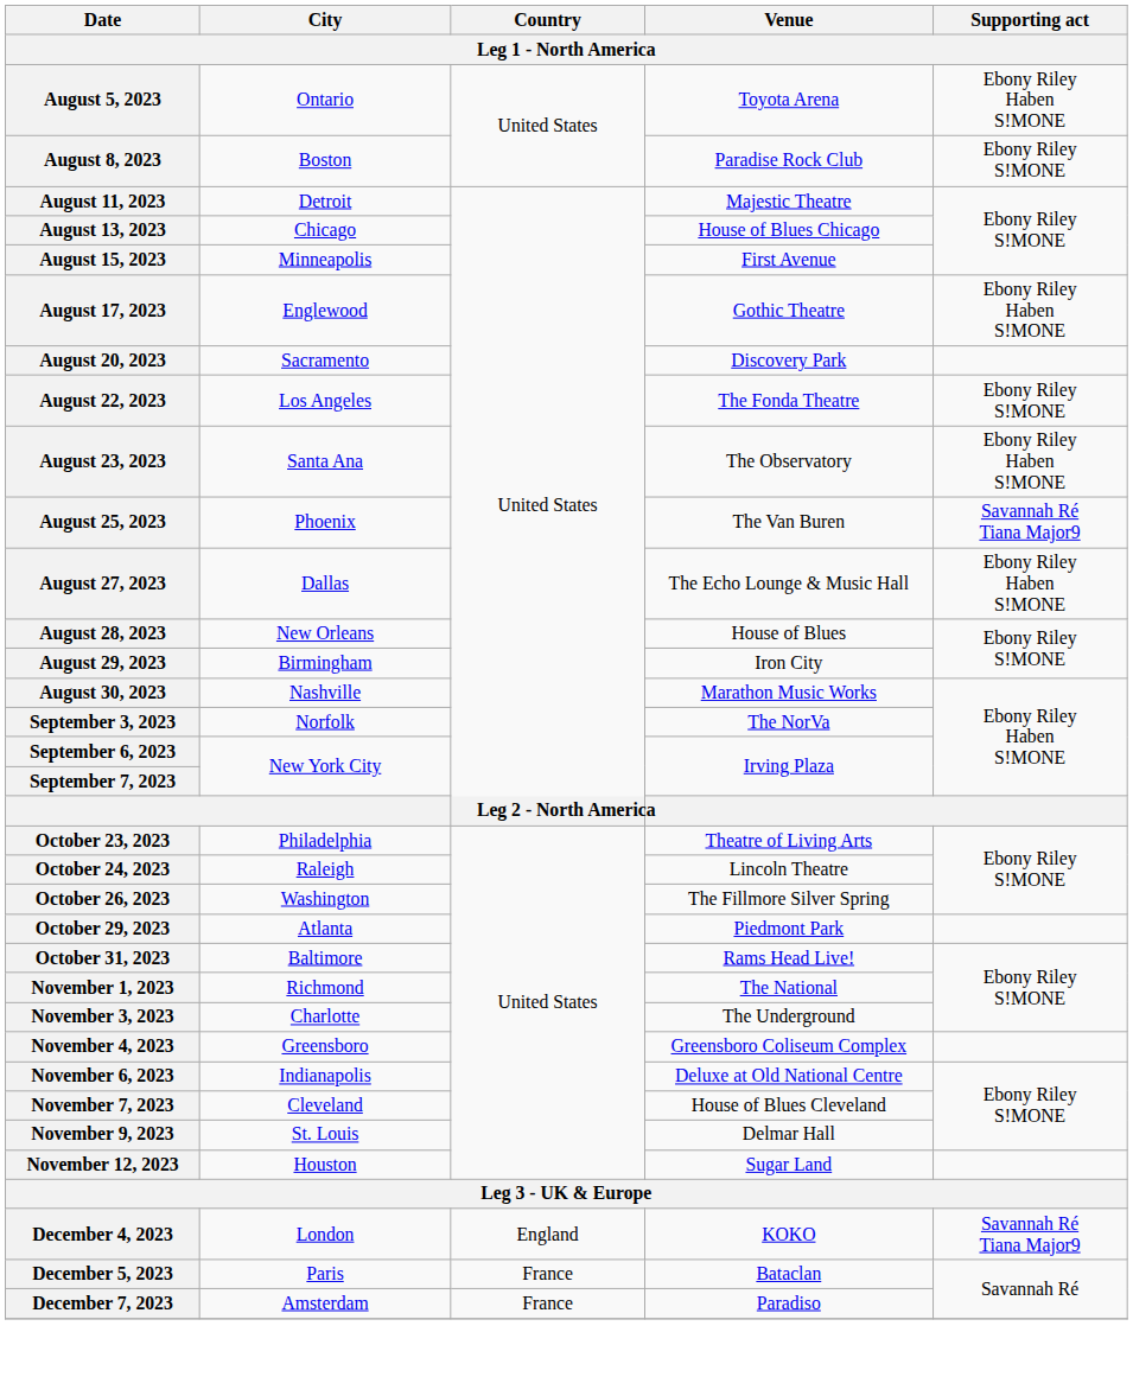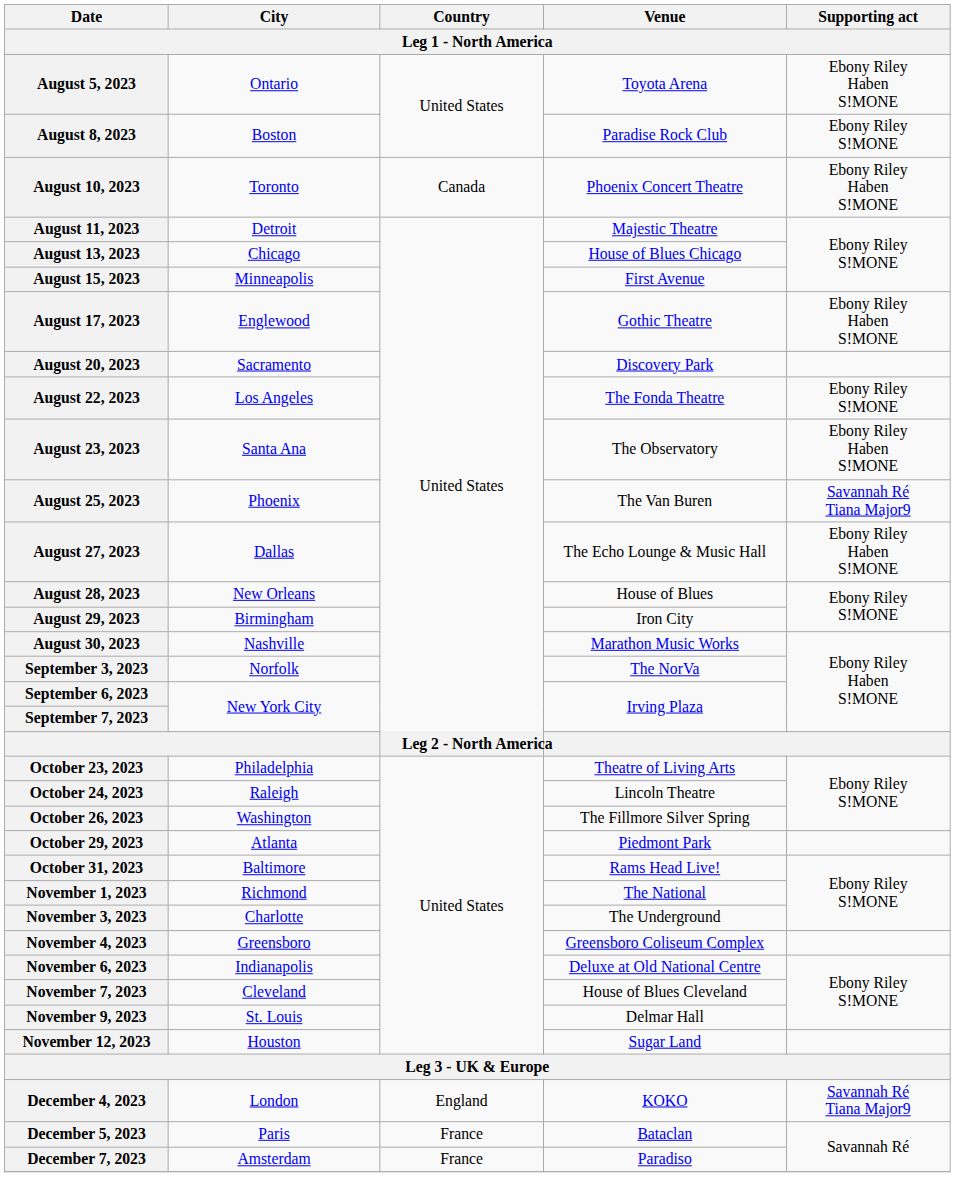 <table class="wikitable plainrowheaders" style="text-align:center;">
 <tr>
 <th scope="col" style="width:10em;">Date</th>
 <th scope="col" style="width:13em;">City</th>
 <th scope="col" style="width:10em;">Country</th>
 <th scope="col" style="width:15em;">Venue</th>
 <th scope="col" style="width:10em;">Supporting act</th>
 </tr>
 <tr>
 <th colspan="5">Leg 1 - North America</th>
 </tr>
 <tr>
 <th scope="row" style="text-align:center;">August 5, 2023</th>
 <td><a href='#'>Ontario</a></td>
 <td rowspan="2">United States</td>
 <td><a href='#'>Toyota Arena</a></td>
 <td>Ebony Riley<br>Haben <br>S!MONE</td>
 </tr>
 <tr>
 <th scope="row" style="text-align:center;">August 8, 2023</th>
 <td><a href='#'>Boston</a></td>
 <td><a href='#'>Paradise Rock Club</a></td>
 <td rowspan="1">Ebony Riley<br>S!MONE</td>
+</tr>
+<tr>
+<th scope="row" style="text-align:center;">August 10, 2023</th>
+<td><a href='#'>Toronto</a></td>
+<td>Canada</td>
+<td><a href='#'>Phoenix Concert Theatre</a></td>
+<td>Ebony Riley<br>Haben <br>S!MONE</td>
 </tr>
 <tr>
 <th scope="row" style="text-align:center;">August 11, 2023</th>
 <td><a href='#'>Detroit</a></td>
 <td rowspan="16">United States</td>
 <td><a href='#'>Majestic Theatre</a></td>
 <td rowspan="3">Ebony Riley<br>S!MONE</td>
 </tr>
 <tr>
 <th scope="row" style="text-align:center;">August 13, 2023</th>
 <td><a href='#'>Chicago</a></td>
 <td><a href='#'>House of Blues Chicago</a></td>
 </tr>
 <tr>
 <th scope="row" style="text-align:center;">August 15, 2023</th>
 <td><a href='#'>Minneapolis</a></td>
 <td><a href='#'>First Avenue</a></td>
 </tr>
 <tr>
 <th scope="row" style="text-align:center;">August 17, 2023</th>
 <td><a href='#'>Englewood</a></td>
 <td><a href='#'>Gothic Theatre</a></td>
 <td>Ebony Riley<br>Haben <br>S!MONE</td>
 </tr>
 <tr>
 <th scope="row" style="text-align:center;">August 20, 2023</th>
 <td><a href='#'>Sacramento</a></td>
 <td><a href='#'>Discovery Park</a></td>
 <td></td>
 </tr>
 <tr>
 <th scope="row" style="text-align:center;">August 22, 2023</th>
 <td><a href='#'>Los Angeles</a></td>
 <td><a href='#'>The Fonda Theatre</a></td>
 <td>Ebony Riley<br>S!MONE</td>
 </tr>
 <tr>
 <th scope="row" style="text-align:center;">August 23, 2023</th>
 <td><a href='#'>Santa Ana</a></td>
 <td>The Observatory</td>
 <td>Ebony Riley<br>Haben <br>S!MONE</td>
 </tr>
 <tr>
 <th scope="row" style="text-align:center;">August 25, 2023</th>
 <td><a href='#'>Phoenix</a></td>
 <td>The Van Buren</td>
 <td><a href='#'>Savannah Ré</a><br><a href='#'>Tiana Major9</a></td>
 </tr>
 <tr>
 <th scope="row" style="text-align:center;">August 27, 2023</th>
 <td><a href='#'>Dallas</a></td>
 <td>The Echo Lounge & Music Hall</td>
 <td>Ebony Riley<br>Haben <br>S!MONE</td>
 </tr>
 <tr>
 <th scope="row" style="text-align:center;">August 28, 2023</th>
 <td><a href='#'>New Orleans</a></td>
 <td>House of Blues</td>
 <td rowspan="2">Ebony Riley<br>S!MONE</td>
 </tr>
 <tr>
 <th scope="row" style="text-align:center;">August 29, 2023</th>
 <td><a href='#'>Birmingham</a></td>
 <td>Iron City</td>
 </tr>
 <tr>
 <th scope="row" style="text-align:center;">August 30, 2023</th>
 <td><a href='#'>Nashville</a></td>
 <td><a href='#'>Marathon Music Works</a></td>
 <td rowspan="4">Ebony Riley<br>Haben <br>S!MONE</td>
 </tr>
 <tr>
 <th scope="row" style="text-align:center;">September 3, 2023</th>
 <td><a href='#'>Norfolk</a></td>
 <td><a href='#'>The NorVa</a></td>
 </tr>
 <tr>
 <th scope="row" style="text-align:center;">September 6, 2023</th>
 <td rowspan="2"><a href='#'>New York City</a></td>
 <td rowspan="2"><a href='#'>Irving Plaza</a></td>
 </tr>
 <tr>
 <th scope="row" style="text-align:center;">September 7, 2023</th>
 </tr>
 <tr>
 <th colspan="5">Leg 2 - North America</th>
 </tr>
 <tr>
 <th scope="row" style="text-align:center;">October 23, 2023</th>
 <td><a href='#'>Philadelphia</a></td>
 <td rowspan="12">United States</td>
 <td><a href='#'>Theatre of Living Arts</a></td>
 <td rowspan="3">Ebony Riley<br>S!MONE</td>
 </tr>
 <tr>
 <th scope="row" style="text-align:center;">October 24, 2023</th>
 <td><a href='#'>Raleigh</a></td>
 <td>Lincoln Theatre</td>
 </tr>
 <tr>
 <th scope="row" style="text-align:center;">October 26, 2023</th>
 <td><a href='#'>Washington</a></td>
 <td>The Fillmore Silver Spring</td>
 </tr>
 <tr>
 <th scope="row" style="text-align:center;">October 29, 2023</th>
 <td><a href='#'>Atlanta</a></td>
 <td><a href='#'>Piedmont Park</a></td>
 <td></td>
 </tr>
 <tr>
 <th scope="row" style="text-align:center;">October 31, 2023</th>
 <td><a href='#'>Baltimore</a></td>
 <td><a href='#'>Rams Head Live!</a></td>
 <td rowspan="3">Ebony Riley<br>S!MONE</td>
 </tr>
 <tr>
 <th scope="row" style="text-align:center;">November 1, 2023</th>
 <td><a href='#'>Richmond</a></td>
 <td><a href='#'>The National</a></td>
 </tr>
 <tr>
 <th scope="row" style="text-align:center;">November 3, 2023</th>
 <td><a href='#'>Charlotte</a></td>
 <td>The Underground</td>
 </tr>
 <tr>
 <th scope="row" style="text-align:center;">November 4, 2023</th>
 <td><a href='#'>Greensboro</a></td>
 <td><a href='#'>Greensboro Coliseum Complex</a></td>
 <td></td>
 </tr>
 <tr>
 <th scope="row" style="text-align:center;">November 6, 2023</th>
 <td><a href='#'>Indianapolis</a></td>
 <td><a href='#'>Deluxe at Old National Centre</a></td>
 <td rowspan="3">Ebony Riley<br>S!MONE</td>
 </tr>
 <tr>
 <th scope="row" style="text-align:center;">November 7, 2023</th>
 <td><a href='#'>Cleveland</a></td>
 <td>House of Blues Cleveland</td>
 </tr>
 <tr>
 <th scope="row" style="text-align:center;">November 9, 2023</th>
 <td><a href='#'>St. Louis</a></td>
 <td>Delmar Hall</td>
 </tr>
 <tr>
 <th scope="row" style="text-align:center;">November 12, 2023</th>
 <td><a href='#'>Houston</a></td>
 <td><a href='#'>Sugar Land</a></td>
 <td></td>
 </tr>
 <tr>
 <th colspan="5">Leg 3 - UK & Europe</th>
 </tr>
 <tr>
 <th scope="row" style="text-align:center;">December 4, 2023</th>
 <td><a href='#'>London</a></td>
 <td>England</td>
 <td><a href='#'>KOKO</a></td>
 <td><a href='#'>Savannah Ré</a><br><a href='#'>Tiana Major9</a></td>
 </tr>
 <tr>
 <th scope="row" style="text-align:center;">December 5, 2023</th>
 <td><a href='#'>Paris</a></td>
 <td>France</td>
 <td><a href='#'>Bataclan</a></td>
 <td rowspan="2">Savannah Ré</td>
 </tr>
 <tr>
 <th scope="row" style="text-align:center;">December 7, 2023</th>
 <td><a href='#'>Amsterdam</a></td>
 <td>France</td>
 <td><a href='#'>Paradiso</a></td>
 </tr>
 <tr>
 </tr>
 </table>
